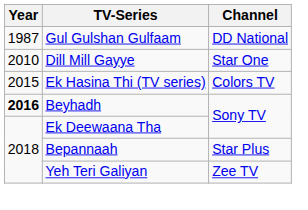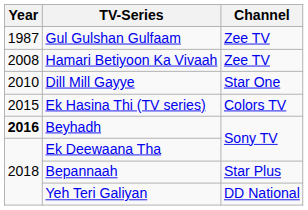 <table class="wikitable">
 <tr>
 <th>Year</th>
 <th>TV-Series</th>
 <th>Channel</th>
 </tr>
 <tr>
 <td>1987</td>
 <td><a href='#'>Gul Gulshan Gulfaam</a></td>
-<td><a href='#'>DD National</a></td>
+<td><a href='#'>Zee TV</a></td>
+</tr>
+<tr>
+<td>2008</td>
+<td><a href='#'>Hamari Betiyoon Ka Vivaah</a></td>
+<td><a href='#'>Zee TV</a></td>
 </tr>
 <tr>
 <td>2010</td>
 <td><a href='#'>Dill Mill Gayye</a></td>
 <td><a href='#'>Star One</a></td>
 </tr>
 <tr>
 <td>2015</td>
 <td><a href='#'>Ek Hasina Thi (TV series)</a></td>
 <td><a href='#'>Colors TV</a></td>
 </tr>
 <tr>
 <td><strong>2016</strong></td>
 <td><a href='#'>Beyhadh</a></td>
 <td Rowspan="2"><a href='#'>Sony TV</a></td>
 </tr>
 <tr>
 <td Rowspan="3">2018</td>
 <td><a href='#'>Ek Deewaana Tha</a></td>
 </tr>
 <tr>
 <td><a href='#'>Bepannaah</a></td>
 <td><a href='#'>Star Plus</a></td>
 </tr>
 <tr>
 <td><a href='#'>Yeh Teri Galiyan</a></td>
-<td><a href='#'>Zee TV</a></td>
+<td><a href='#'>DD National</a></td>
 </tr>
 </table>
